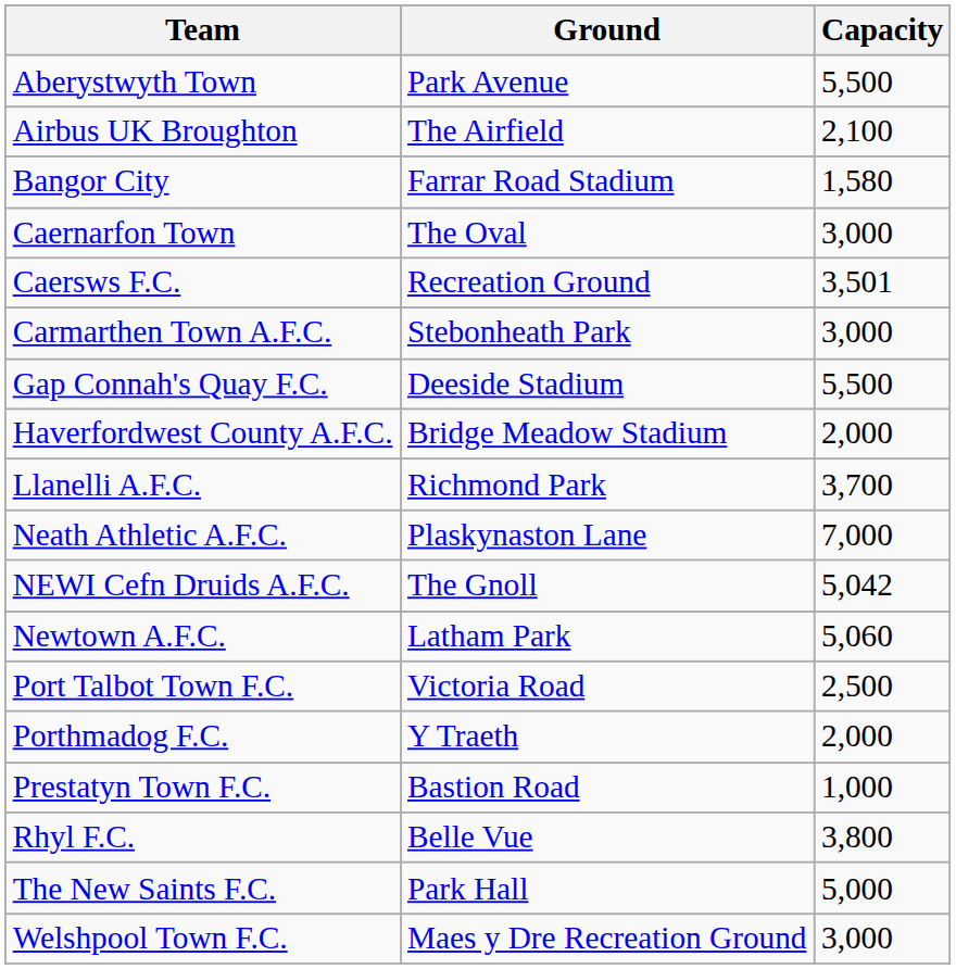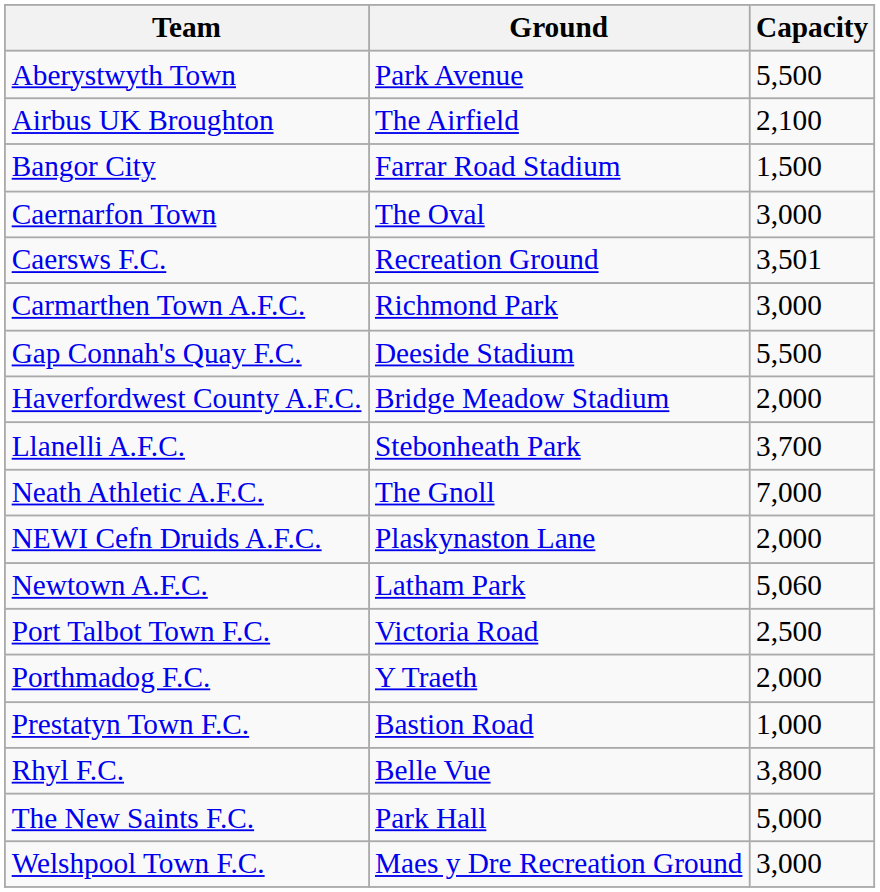 <table class="wikitable sortable">
 <tr>
 <th>Team</th>
 <th>Ground</th>
 <th>Capacity</th>
 </tr>
 <tr>
 <td><a href='#'>Aberystwyth Town</a></td>
 <td><a href='#'>Park Avenue</a></td>
 <td>5,500</td>
 </tr>
 <tr>
 <td><a href='#'>Airbus UK Broughton</a></td>
 <td><a href='#'>The Airfield</a></td>
 <td>2,100</td>
 </tr>
 <tr>
 <td><a href='#'>Bangor City</a></td>
 <td><a href='#'>Farrar Road Stadium</a></td>
-<td>1,580</td>
+<td>1,500</td>
 </tr>
 <tr>
 <td><a href='#'>Caernarfon Town</a></td>
 <td><a href='#'>The Oval</a></td>
 <td>3,000</td>
 </tr>
 <tr>
 <td><a href='#'>Caersws F.C.</a></td>
 <td><a href='#'>Recreation Ground</a></td>
 <td>3,501</td>
 </tr>
 <tr>
 <td><a href='#'>Carmarthen Town A.F.C.</a></td>
-<td><a href='#'>Stebonheath Park</a></td>
+<td><a href='#'>Richmond Park</a></td>
 <td>3,000</td>
 </tr>
 <tr>
 <td><a href='#'>Gap Connah's Quay F.C.</a></td>
 <td><a href='#'>Deeside Stadium</a></td>
 <td>5,500</td>
 </tr>
 <tr>
 <td><a href='#'>Haverfordwest County A.F.C.</a></td>
 <td><a href='#'>Bridge Meadow Stadium</a></td>
 <td>2,000</td>
 </tr>
 <tr>
 <td><a href='#'>Llanelli A.F.C.</a></td>
-<td><a href='#'>Richmond Park</a></td>
+<td><a href='#'>Stebonheath Park</a></td>
 <td>3,700</td>
 </tr>
 <tr>
 <td><a href='#'>Neath Athletic A.F.C.</a></td>
-<td><a href='#'>Plaskynaston Lane</a></td>
+<td><a href='#'>The Gnoll</a></td>
 <td>7,000</td>
 </tr>
 <tr>
 <td><a href='#'>NEWI Cefn Druids A.F.C.</a></td>
-<td><a href='#'>The Gnoll</a></td>
-<td>5,042</td>
+<td><a href='#'>Plaskynaston Lane</a></td>
+<td>2,000</td>
 </tr>
 <tr>
 <td><a href='#'>Newtown A.F.C.</a></td>
 <td><a href='#'>Latham Park</a></td>
 <td>5,060</td>
 </tr>
 <tr>
 <td><a href='#'>Port Talbot Town F.C.</a></td>
 <td><a href='#'>Victoria Road</a></td>
 <td>2,500</td>
 </tr>
 <tr>
 <td><a href='#'>Porthmadog F.C.</a></td>
 <td><a href='#'>Y Traeth</a></td>
 <td>2,000</td>
 </tr>
 <tr>
 <td><a href='#'>Prestatyn Town F.C.</a></td>
 <td><a href='#'>Bastion Road</a></td>
 <td>1,000</td>
 </tr>
 <tr>
 <td><a href='#'>Rhyl F.C.</a></td>
 <td><a href='#'>Belle Vue</a></td>
 <td>3,800</td>
 </tr>
 <tr>
 <td><a href='#'>The New Saints F.C.</a></td>
 <td><a href='#'>Park Hall</a></td>
 <td>5,000</td>
 </tr>
 <tr>
 <td><a href='#'>Welshpool Town F.C.</a></td>
 <td><a href='#'>Maes y Dre Recreation Ground</a></td>
 <td>3,000</td>
 </tr>
 </table>
